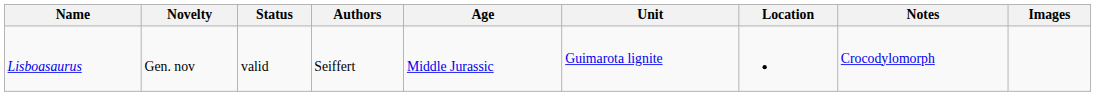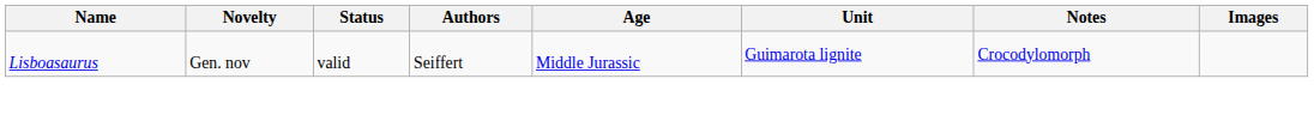 <table class="wikitable sortable" align="center" width="100%">
 <tr>
 <th>Name</th>
 <th>Novelty</th>
 <th>Status</th>
 <th>Authors</th>
 <th>Age</th>
 <th>Unit</th>
-<th>Location</th>
 <th>Notes</th>
 <th>Images</th>
 </tr>
 <tr>
 <td><br><em><a href='#'>Lisboasaurus</a></em></td>
 <td><br>Gen. nov</td>
 <td><br>valid</td>
 <td><br>Seiffert</td>
 <td><br><a href='#'>Middle Jurassic</a></td>
 <td><a href='#'>Guimarota lignite</a></td>
-<td><br><ul><li></li></ul></td>
 <td><a href='#'>Crocodylomorph</a></td>
 <td></td>
 </tr>
 </table>
